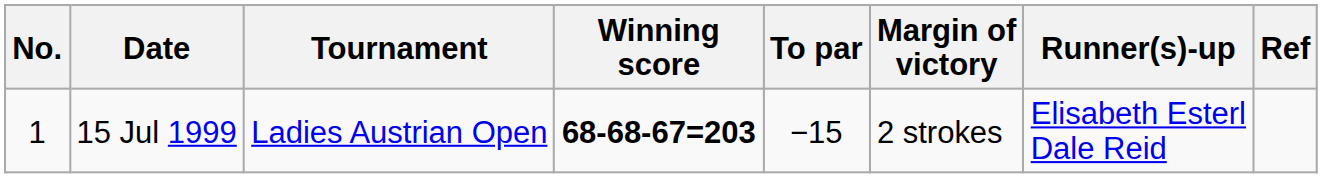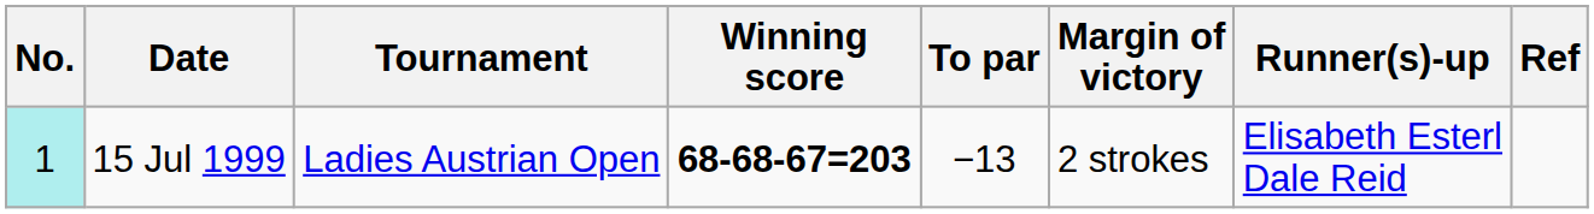 <table class="wikitable " style="font-size:95%;">
 <tr>
 <th>No.</th>
 <th>Date</th>
 <th>Tournament</th>
 <th>Winning<br>score</th>
 <th>To par</th>
 <th>Margin of<br>victory</th>
 <th>Runner(s)-up</th>
 <th>Ref</th>
 </tr>
 <tr>
-<td align=center>1</td>
+<td align=center style="background: paleturquoise;">1</td>
 <td align=right>15 Jul <a href='#'>1999</a></td>
 <td><a href='#'>Ladies Austrian Open</a></td>
 <td align=center><strong>68-68-67=203</strong></td>
-<td align=center>−15</td>
+<td align=center>−13</td>
 <td>2 strokes</td>
 <td> <a href='#'>Elisabeth Esterl</a><br> <a href='#'>Dale Reid</a></td>
 <td></td>
 </tr>
 </table>
